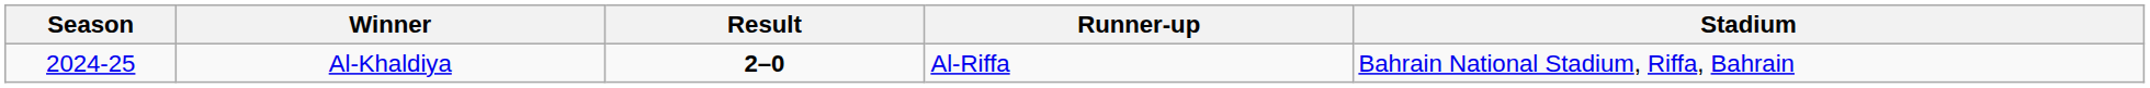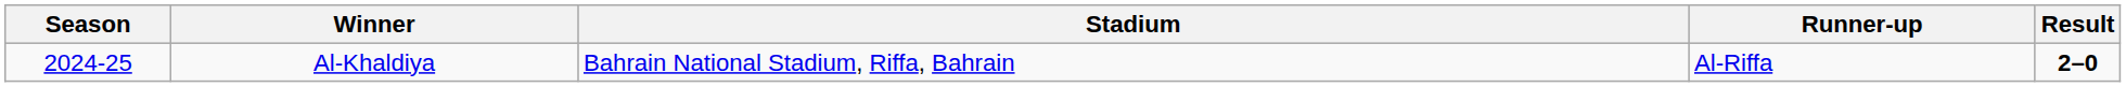 <table class="wikitable" style=font-size:90% text-align: center width=80%>
 <tr>
 <th rowspan=1 width=8%><strong>Season</strong></th>
 <th rowspan=1 width=20%><strong>Winner</strong></th>
+<th rowspan=1 width=55%><strong>Stadium</strong></th>
+<th rowspan=1 width=20%><strong>Runner-up</strong></th>
 <th rowspan=1 width=15%><strong>Result</strong></th>
-<th rowspan=1 width=20%><strong>Runner-up</strong></th>
-<th rowspan=1 width=55%><strong>Stadium</strong></th>
 </tr>
 <tr>
 <td align=center><a href='#'>2024-25</a></td>
 <td align=center><a href='#'>Al-Khaldiya</a></td>
+<td align=left> <a href='#'>Bahrain National Stadium</a>, <a href='#'>Riffa</a>, <a href='#'>Bahrain</a></td>
+<td><a href='#'>Al-Riffa</a></td>
 <td align=center><strong>2–0</strong></td>
-<td><a href='#'>Al-Riffa</a></td>
-<td align=left> <a href='#'>Bahrain National Stadium</a>, <a href='#'>Riffa</a>, <a href='#'>Bahrain</a></td>
 </tr>
 </table>
